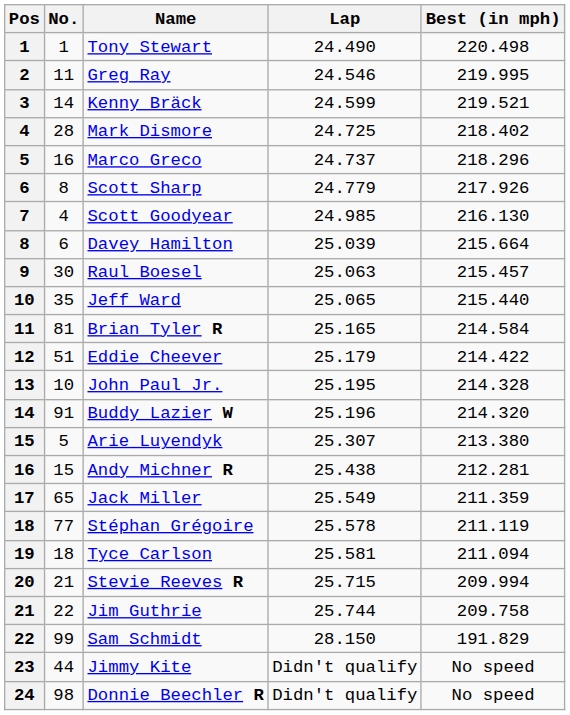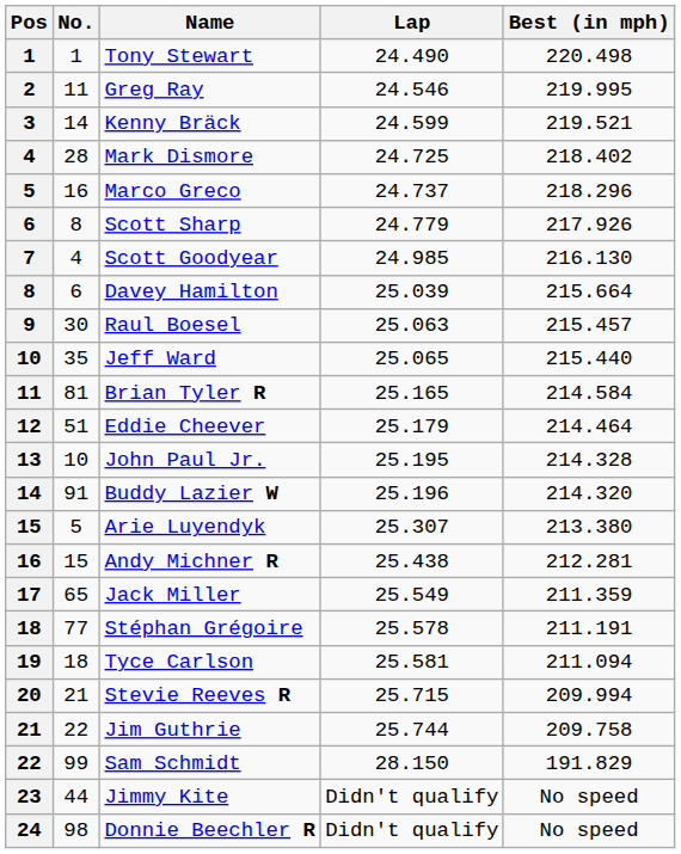 <table class="wikitable sortable" "style=fontsize=95%">
 <tr>
 <th>Pos</th>
 <th>No.</th>
 <th>Name</th>
 <th>Lap</th>
 <th>Best (in mph)</th>
 </tr>
 <tr>
 <th scope="row">1</th>
 <td align=center>1</td>
 <td> <a href='#'>Tony Stewart</a></td>
 <td align="center">24.490</td>
 <td align="center">220.498</td>
 </tr>
 <tr>
 <th scope="row">2</th>
 <td align=center>11</td>
 <td> <a href='#'>Greg Ray</a></td>
 <td align="center">24.546</td>
 <td align="center">219.995</td>
 </tr>
 <tr>
 <th scope="row">3</th>
 <td align=center>14</td>
 <td> <a href='#'>Kenny Bräck</a></td>
 <td align="center">24.599</td>
 <td align="center">219.521</td>
 </tr>
 <tr>
 <th scope="row">4</th>
 <td align=center>28</td>
 <td> <a href='#'>Mark Dismore</a></td>
 <td align="center">24.725</td>
 <td align="center">218.402</td>
 </tr>
 <tr>
 <th scope="row">5</th>
 <td align=center>16</td>
 <td> <a href='#'>Marco Greco</a></td>
 <td align="center">24.737</td>
 <td align="center">218.296</td>
 </tr>
 <tr>
 <th scope="row">6</th>
 <td align=center>8</td>
 <td> <a href='#'>Scott Sharp</a></td>
 <td align="center">24.779</td>
 <td align="center">217.926</td>
 </tr>
 <tr>
 <th scope="row">7</th>
 <td align=center>4</td>
 <td> <a href='#'>Scott Goodyear</a></td>
 <td align="center">24.985</td>
 <td align="center">216.130</td>
 </tr>
 <tr>
 <th scope="row">8</th>
 <td align=center>6</td>
 <td> <a href='#'>Davey Hamilton</a></td>
 <td align="center">25.039</td>
 <td align="center">215.664</td>
 </tr>
 <tr>
 <th scope="row">9</th>
 <td align=center>30</td>
 <td> <a href='#'>Raul Boesel</a></td>
 <td align="center">25.063</td>
 <td align="center">215.457</td>
 </tr>
 <tr>
 <th scope="row">10</th>
 <td align=center>35</td>
 <td> <a href='#'>Jeff Ward</a></td>
 <td align="center">25.065</td>
 <td align="center">215.440</td>
 </tr>
 <tr>
 <th scope="row">11</th>
 <td align=center>81</td>
 <td> <a href='#'>Brian Tyler</a> <strong><span>R</span></strong></td>
 <td align="center">25.165</td>
 <td align="center">214.584</td>
 </tr>
 <tr>
 <th scope="row">12</th>
 <td align=center>51</td>
 <td> <a href='#'>Eddie Cheever</a></td>
 <td align="center">25.179</td>
-<td align="center">214.422</td>
+<td align="center">214.464</td>
 </tr>
 <tr>
 <th scope="row">13</th>
 <td align=center>10</td>
 <td> <a href='#'>John Paul Jr.</a></td>
 <td align="center">25.195</td>
 <td align="center">214.328</td>
 </tr>
 <tr>
 <th scope="row">14</th>
 <td align=center>91</td>
 <td> <a href='#'>Buddy Lazier</a> <strong><span>W</span></strong></td>
 <td align="center">25.196</td>
 <td align="center">214.320</td>
 </tr>
 <tr>
 <th scope="row">15</th>
 <td align=center>5</td>
 <td> <a href='#'>Arie Luyendyk</a></td>
 <td align="center">25.307</td>
 <td align="center">213.380</td>
 </tr>
 <tr>
 <th scope="row">16</th>
 <td align=center>15</td>
 <td> <a href='#'>Andy Michner</a> <strong><span>R</span></strong></td>
 <td align="center">25.438</td>
 <td align="center">212.281</td>
 </tr>
 <tr>
 <th scope="row">17</th>
 <td align=center>65</td>
 <td> <a href='#'>Jack Miller</a></td>
 <td align="center">25.549</td>
 <td align="center">211.359</td>
 </tr>
 <tr>
 <th scope="row">18</th>
 <td align=center>77</td>
 <td> <a href='#'>Stéphan Grégoire</a></td>
 <td align="center">25.578</td>
-<td align="center">211.119</td>
+<td align="center">211.191</td>
 </tr>
 <tr>
 <th scope="row">19</th>
 <td align=center>18</td>
 <td> <a href='#'>Tyce Carlson</a></td>
 <td align="center">25.581</td>
 <td align="center">211.094</td>
 </tr>
 <tr>
 <th scope="row">20</th>
 <td align=center>21</td>
 <td> <a href='#'>Stevie Reeves</a> <strong><span>R</span></strong></td>
 <td align="center">25.715</td>
 <td align="center">209.994</td>
 </tr>
 <tr>
 <th scope="row">21</th>
 <td align=center>22</td>
 <td> <a href='#'>Jim Guthrie</a></td>
 <td align="center">25.744</td>
 <td align="center">209.758</td>
 </tr>
 <tr>
 <th scope="row">22</th>
 <td align=center>99</td>
 <td> <a href='#'>Sam Schmidt</a></td>
 <td align="center">28.150</td>
 <td align="center">191.829</td>
 </tr>
 <tr>
 <th scope="row">23</th>
 <td align=center>44</td>
 <td> <a href='#'>Jimmy Kite</a></td>
 <td align="center">Didn't qualify</td>
 <td align="center">No speed</td>
 </tr>
 <tr>
 <th scope="row">24</th>
 <td align=center>98</td>
 <td> <a href='#'>Donnie Beechler</a> <strong><span>R</span></strong></td>
 <td align="center">Didn't qualify</td>
 <td align="center">No speed</td>
 </tr>
 </table>
